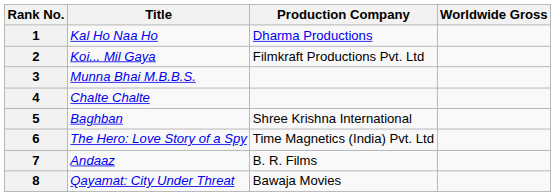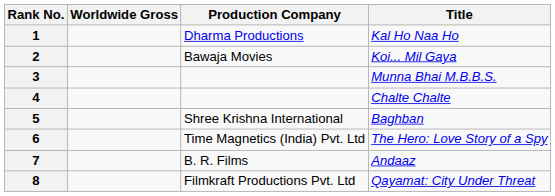 <table class="wikitable">
 <tr>
 <th>Rank No.</th>
+<th>Worldwide Gross</th>
+<th>Production Company</th>
 <th>Title</th>
-<th>Production Company</th>
-<th>Worldwide Gross</th>
 </tr>
 <tr>
 <th>1</th>
+<td></td>
+<td><a href='#'>Dharma Productions</a></td>
 <td><em><a href='#'>Kal Ho Naa Ho</a></em></td>
-<td><a href='#'>Dharma Productions</a></td>
-<td></td>
 </tr>
 <tr>
 <th>2</th>
+<td></td>
+<td>Bawaja Movies</td>
 <td><em><a href='#'>Koi... Mil Gaya</a></em></td>
-<td>Filmkraft Productions Pvt. Ltd</td>
-<td></td>
 </tr>
 <tr>
 <th>3</th>
-<td><em><a href='#'>Munna Bhai M.B.B.S.</a></em></td>
 <td></td>
 <td></td>
+<td><em><a href='#'>Munna Bhai M.B.B.S.</a></em></td>
 </tr>
 <tr>
 <th>4</th>
-<td><em><a href='#'>Chalte Chalte</a></em></td>
 <td></td>
 <td></td>
+<td><em><a href='#'>Chalte Chalte</a></em></td>
 </tr>
 <tr>
 <th>5</th>
+<td></td>
+<td>Shree Krishna International</td>
 <td><em><a href='#'>Baghban</a></em></td>
-<td>Shree Krishna International</td>
-<td></td>
 </tr>
 <tr>
 <th>6</th>
+<td></td>
+<td>Time Magnetics (India) Pvt. Ltd</td>
 <td><em><a href='#'>The Hero: Love Story of a Spy</a></em></td>
-<td>Time Magnetics (India) Pvt. Ltd</td>
-<td></td>
 </tr>
 <tr>
 <th>7</th>
+<td></td>
+<td>B. R. Films</td>
 <td><em><a href='#'>Andaaz</a></em></td>
-<td>B. R. Films</td>
-<td></td>
 </tr>
 <tr>
 <th>8</th>
+<td></td>
+<td>Filmkraft Productions Pvt. Ltd</td>
 <td><em><a href='#'>Qayamat: City Under Threat</a></em></td>
-<td>Bawaja Movies</td>
-<td></td>
 </tr>
 </table>
